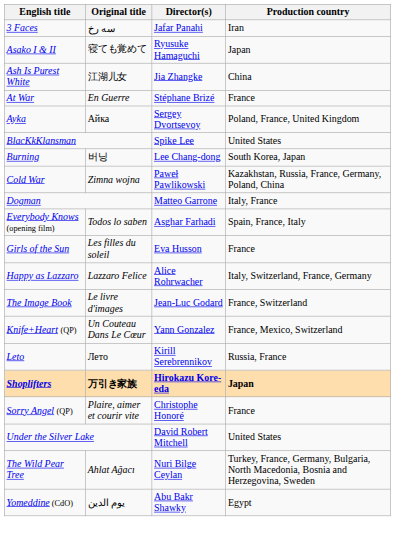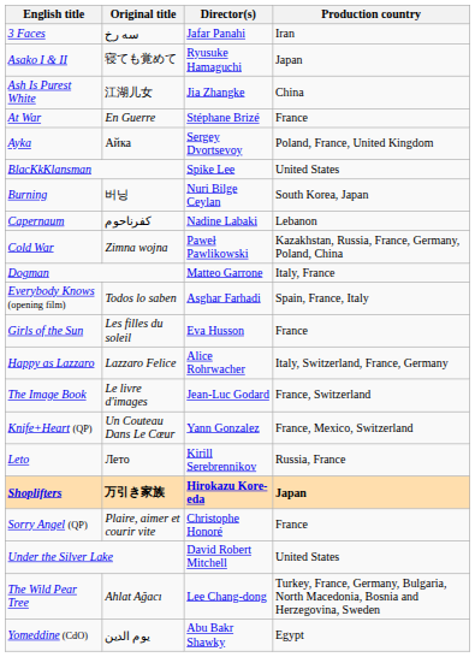 <table class="wikitable" style="width:100%; margin-bottom:2px" cellpadding="5">
 <tr>
 <th scope="col">English title</th>
 <th scope="col">Original title</th>
 <th scope="col">Director(s)</th>
 <th scope="col">Production country</th>
 </tr>
 <tr>
 <td><em><a href='#'>3 Faces</a></em></td>
 <td>سه رخ</td>
 <td><a href='#'>Jafar Panahi</a></td>
 <td>Iran</td>
 </tr>
 <tr>
 <td><em><a href='#'>Asako I & II</a></em></td>
 <td>寝ても覚めて</td>
 <td><a href='#'>Ryusuke Hamaguchi</a></td>
 <td>Japan</td>
 </tr>
 <tr>
 <td><em><a href='#'>Ash Is Purest White</a></em></td>
 <td>江湖儿女</td>
 <td><a href='#'>Jia Zhangke</a></td>
 <td>China</td>
 </tr>
 <tr>
 <td><em><a href='#'>At War</a></em></td>
 <td><em>En Guerre</em></td>
 <td><a href='#'>Stéphane Brizé</a></td>
 <td>France</td>
 </tr>
 <tr>
 <td><em><a href='#'>Ayka</a></em></td>
 <td>Айка</td>
 <td><a href='#'>Sergey Dvortsevoy</a></td>
 <td>Poland, France, United Kingdom</td>
 </tr>
 <tr>
 <td colspan=2 data-sort-value="BlacKkKlansman"><em><a href='#'>BlacKkKlansman</a></em></td>
 <td><a href='#'>Spike Lee</a></td>
 <td>United States</td>
 </tr>
 <tr>
 <td><em><a href='#'>Burning</a></em></td>
 <td>버닝</td>
-<td><a href='#'>Lee Chang-dong</a></td>
+<td><a href='#'>Nuri Bilge Ceylan</a></td>
 <td>South Korea, Japan</td>
+</tr>
+<tr>
+<td><em><a href='#'>Capernaum</a></em></td>
+<td>كفرناحوم</td>
+<td><a href='#'>Nadine Labaki</a></td>
+<td>Lebanon</td>
 </tr>
 <tr>
 <td><em><a href='#'>Cold War</a></em></td>
 <td><em>Zimna wojna</em></td>
 <td><a href='#'>Paweł Pawlikowski</a></td>
 <td>Kazakhstan, Russia, France, Germany, Poland, China</td>
 </tr>
 <tr>
 <td colspan=2 data-sort-value="Dogman"><em><a href='#'>Dogman</a></em></td>
 <td><a href='#'>Matteo Garrone</a></td>
 <td>Italy, France</td>
 </tr>
 <tr>
 <td><em><a href='#'>Everybody Knows</a></em><small> (opening film)</small></td>
 <td><em>Todos lo saben</em></td>
 <td><a href='#'>Asghar Farhadi</a></td>
 <td>Spain, France, Italy</td>
 </tr>
 <tr>
 <td><em><a href='#'>Girls of the Sun</a></em></td>
 <td><em>Les filles du soleil</em></td>
 <td><a href='#'>Eva Husson</a></td>
 <td>France</td>
 </tr>
 <tr>
 <td><em><a href='#'>Happy as Lazzaro</a></em></td>
 <td><em>Lazzaro Felice</em></td>
 <td><a href='#'>Alice Rohrwacher</a></td>
 <td>Italy, Switzerland, France, Germany</td>
 </tr>
 <tr>
 <td><em><a href='#'>The Image Book</a></em></td>
 <td><em>Le livre d'images</em></td>
 <td><a href='#'>Jean-Luc Godard</a></td>
 <td>France, Switzerland</td>
 </tr>
 <tr>
 <td><em><a href='#'>Knife+Heart</a></em> <small>(QP)</small></td>
 <td><em>Un Couteau Dans Le Cœur</em></td>
 <td><a href='#'>Yann Gonzalez</a></td>
 <td>France, Mexico, Switzerland</td>
 </tr>
 <tr>
 <td><em><a href='#'>Leto</a></em></td>
 <td>Лето</td>
 <td><a href='#'>Kirill Serebrennikov</a></td>
 <td>Russia, France</td>
 </tr>
 <tr style="background:#FFDEAD;">
 <td><strong><em><a href='#'>Shoplifters</a></em></strong></td>
 <td><strong>万引き家族</strong></td>
 <td><strong><a href='#'>Hirokazu Kore-eda</a></strong></td>
 <td><strong>Japan</strong></td>
 </tr>
 <tr>
 <td><em><a href='#'>Sorry Angel</a></em> <small>(QP)</small></td>
 <td><em>Plaire, aimer et courir vite</em></td>
 <td><a href='#'>Christophe Honoré</a></td>
 <td>France</td>
 </tr>
 <tr>
 <td colspan=2 data-sort-value="Under the Silver Lake"><em><a href='#'>Under the Silver Lake</a></em></td>
 <td><a href='#'>David Robert Mitchell</a></td>
 <td>United States</td>
 </tr>
 <tr>
 <td><em><a href='#'>The Wild Pear Tree</a></em></td>
 <td><em>Ahlat Ağacı</em></td>
-<td><a href='#'>Nuri Bilge Ceylan</a></td>
+<td><a href='#'>Lee Chang-dong</a></td>
 <td>Turkey, France, Germany, Bulgaria, North Macedonia, Bosnia and Herzegovina, Sweden</td>
 </tr>
 <tr>
 <td><em><a href='#'>Yomeddine</a></em><small> (CdO) </small></td>
 <td>يوم الدين</td>
 <td><a href='#'>Abu Bakr Shawky</a></td>
 <td>Egypt</td>
 </tr>
 </table>
